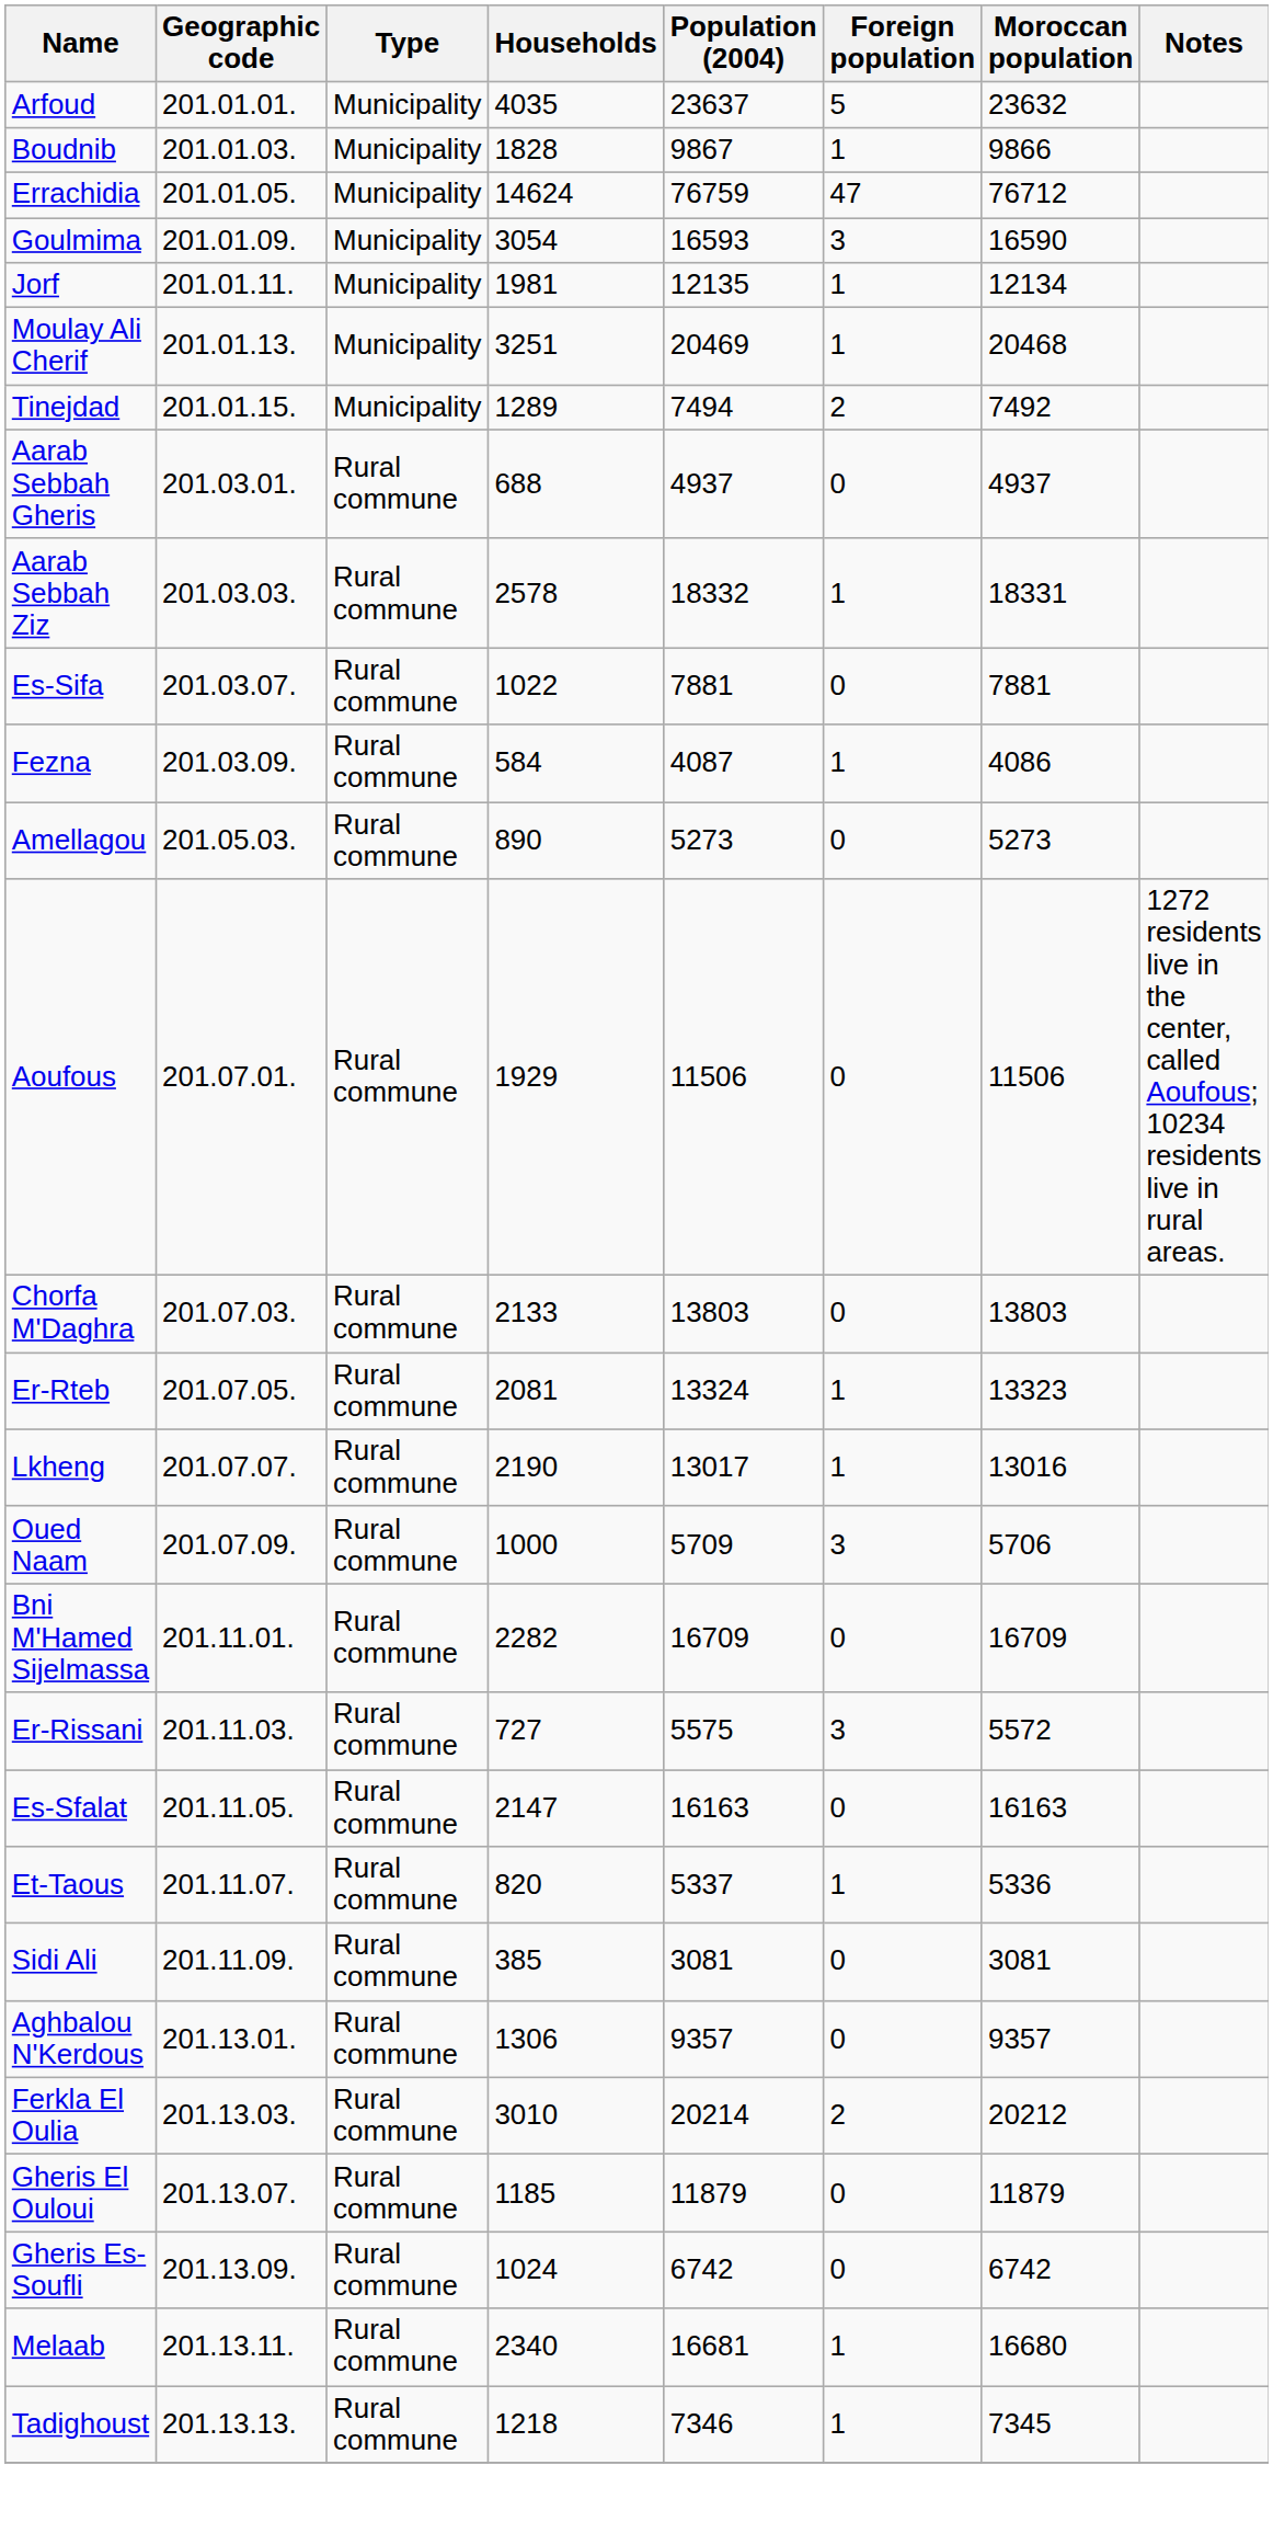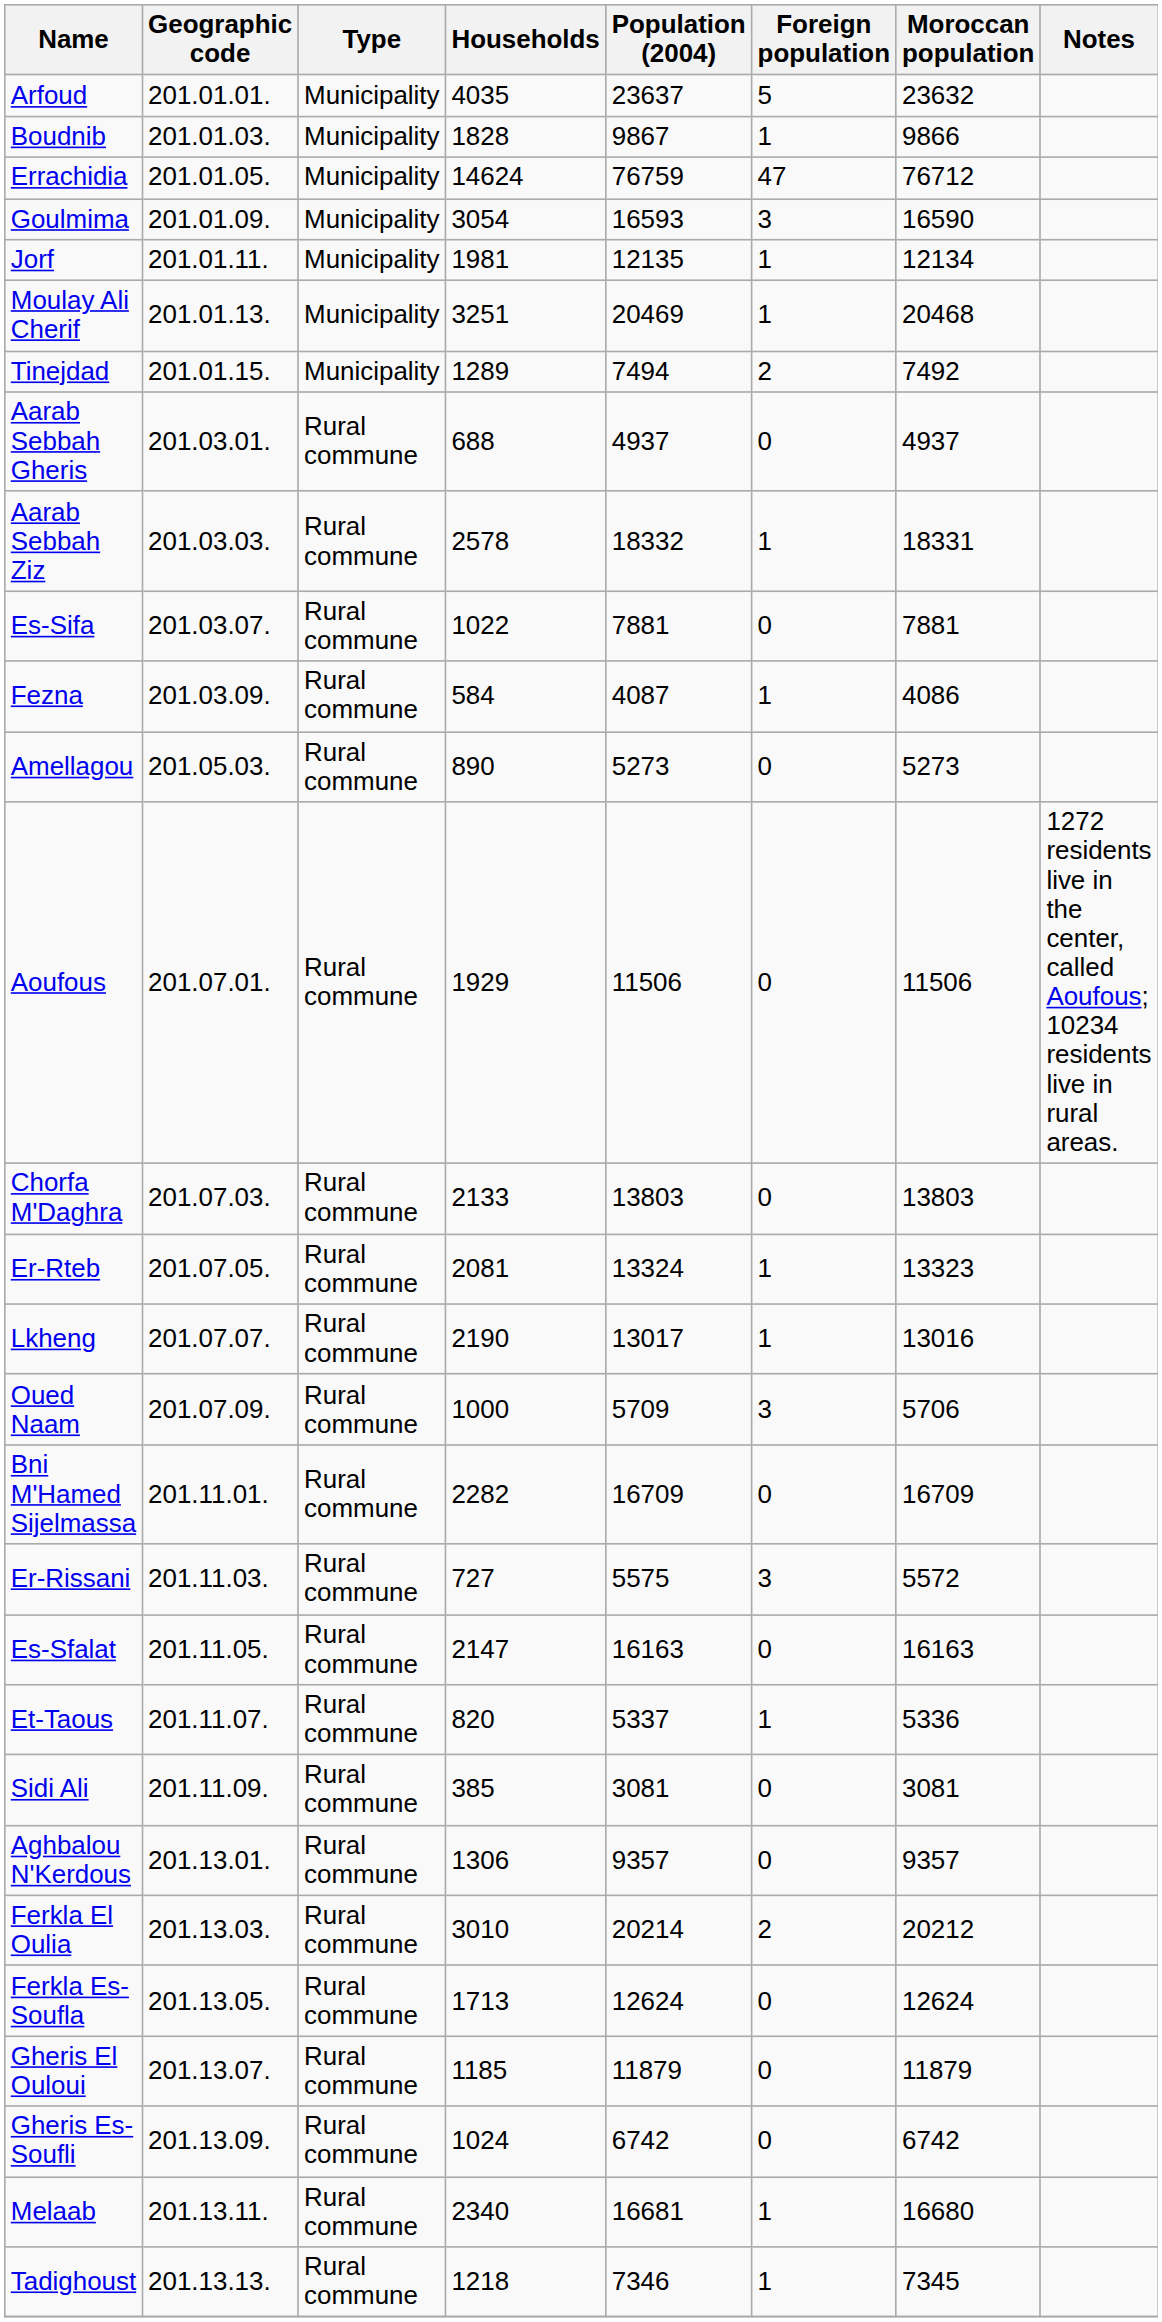 <table class="wikitable sortable">
 <tr>
 <th>Name</th>
 <th>Geographic code</th>
 <th>Type</th>
 <th>Households</th>
 <th>Population (2004)</th>
 <th>Foreign population</th>
 <th>Moroccan population</th>
 <th>Notes</th>
 </tr>
 <tr>
 <td><a href='#'>Arfoud</a></td>
 <td>201.01.01.</td>
 <td>Municipality</td>
 <td>4035</td>
 <td>23637</td>
 <td>5</td>
 <td>23632</td>
 <td></td>
 </tr>
 <tr>
 <td><a href='#'>Boudnib</a></td>
 <td>201.01.03.</td>
 <td>Municipality</td>
 <td>1828</td>
 <td>9867</td>
 <td>1</td>
 <td>9866</td>
 <td></td>
 </tr>
 <tr>
 <td><a href='#'>Errachidia</a></td>
 <td>201.01.05.</td>
 <td>Municipality</td>
 <td>14624</td>
 <td>76759</td>
 <td>47</td>
 <td>76712</td>
 <td></td>
 </tr>
 <tr>
 <td><a href='#'>Goulmima</a></td>
 <td>201.01.09.</td>
 <td>Municipality</td>
 <td>3054</td>
 <td>16593</td>
 <td>3</td>
 <td>16590</td>
 <td></td>
 </tr>
 <tr>
 <td><a href='#'>Jorf</a></td>
 <td>201.01.11.</td>
 <td>Municipality</td>
 <td>1981</td>
 <td>12135</td>
 <td>1</td>
 <td>12134</td>
 <td></td>
 </tr>
 <tr>
 <td><a href='#'>Moulay Ali Cherif</a></td>
 <td>201.01.13.</td>
 <td>Municipality</td>
 <td>3251</td>
 <td>20469</td>
 <td>1</td>
 <td>20468</td>
 <td></td>
 </tr>
 <tr>
 <td><a href='#'>Tinejdad</a></td>
 <td>201.01.15.</td>
 <td>Municipality</td>
 <td>1289</td>
 <td>7494</td>
 <td>2</td>
 <td>7492</td>
 <td></td>
 </tr>
 <tr>
 <td><a href='#'>Aarab Sebbah Gheris</a></td>
 <td>201.03.01.</td>
 <td>Rural commune</td>
 <td>688</td>
 <td>4937</td>
 <td>0</td>
 <td>4937</td>
 <td></td>
 </tr>
 <tr>
 <td><a href='#'>Aarab Sebbah Ziz</a></td>
 <td>201.03.03.</td>
 <td>Rural commune</td>
 <td>2578</td>
 <td>18332</td>
 <td>1</td>
 <td>18331</td>
 <td></td>
 </tr>
 <tr>
 <td><a href='#'>Es-Sifa</a></td>
 <td>201.03.07.</td>
 <td>Rural commune</td>
 <td>1022</td>
 <td>7881</td>
 <td>0</td>
 <td>7881</td>
 <td></td>
 </tr>
 <tr>
 <td><a href='#'>Fezna</a></td>
 <td>201.03.09.</td>
 <td>Rural commune</td>
 <td>584</td>
 <td>4087</td>
 <td>1</td>
 <td>4086</td>
 <td></td>
 </tr>
 <tr>
 <td><a href='#'>Amellagou</a></td>
 <td>201.05.03.</td>
 <td>Rural commune</td>
 <td>890</td>
 <td>5273</td>
 <td>0</td>
 <td>5273</td>
 <td></td>
 </tr>
 <tr>
 <td><a href='#'>Aoufous</a></td>
 <td>201.07.01.</td>
 <td>Rural commune</td>
 <td>1929</td>
 <td>11506</td>
 <td>0</td>
 <td>11506</td>
 <td>1272 residents live in the center, called <a href='#'>Aoufous</a>; 10234 residents live in rural areas.</td>
 </tr>
 <tr>
 <td><a href='#'>Chorfa M'Daghra</a></td>
 <td>201.07.03.</td>
 <td>Rural commune</td>
 <td>2133</td>
 <td>13803</td>
 <td>0</td>
 <td>13803</td>
 <td></td>
 </tr>
 <tr>
 <td><a href='#'>Er-Rteb</a></td>
 <td>201.07.05.</td>
 <td>Rural commune</td>
 <td>2081</td>
 <td>13324</td>
 <td>1</td>
 <td>13323</td>
 <td></td>
 </tr>
 <tr>
 <td><a href='#'>Lkheng</a></td>
 <td>201.07.07.</td>
 <td>Rural commune</td>
 <td>2190</td>
 <td>13017</td>
 <td>1</td>
 <td>13016</td>
 <td></td>
 </tr>
 <tr>
 <td><a href='#'>Oued Naam</a></td>
 <td>201.07.09.</td>
 <td>Rural commune</td>
 <td>1000</td>
 <td>5709</td>
 <td>3</td>
 <td>5706</td>
 <td></td>
 </tr>
 <tr>
 <td><a href='#'>Bni M'Hamed Sijelmassa</a></td>
 <td>201.11.01.</td>
 <td>Rural commune</td>
 <td>2282</td>
 <td>16709</td>
 <td>0</td>
 <td>16709</td>
 <td></td>
 </tr>
 <tr>
 <td><a href='#'>Er-Rissani</a></td>
 <td>201.11.03.</td>
 <td>Rural commune</td>
 <td>727</td>
 <td>5575</td>
 <td>3</td>
 <td>5572</td>
 <td></td>
 </tr>
 <tr>
 <td><a href='#'>Es-Sfalat</a></td>
 <td>201.11.05.</td>
 <td>Rural commune</td>
 <td>2147</td>
 <td>16163</td>
 <td>0</td>
 <td>16163</td>
 <td></td>
 </tr>
 <tr>
 <td><a href='#'>Et-Taous</a></td>
 <td>201.11.07.</td>
 <td>Rural commune</td>
 <td>820</td>
 <td>5337</td>
 <td>1</td>
 <td>5336</td>
 <td></td>
 </tr>
 <tr>
 <td><a href='#'>Sidi Ali</a></td>
 <td>201.11.09.</td>
 <td>Rural commune</td>
 <td>385</td>
 <td>3081</td>
 <td>0</td>
 <td>3081</td>
 <td></td>
 </tr>
 <tr>
 <td><a href='#'>Aghbalou N'Kerdous</a></td>
 <td>201.13.01.</td>
 <td>Rural commune</td>
 <td>1306</td>
 <td>9357</td>
 <td>0</td>
 <td>9357</td>
 <td></td>
 </tr>
 <tr>
 <td><a href='#'>Ferkla El Oulia</a></td>
 <td>201.13.03.</td>
 <td>Rural commune</td>
 <td>3010</td>
 <td>20214</td>
 <td>2</td>
 <td>20212</td>
 <td></td>
 </tr>
 <tr>
+<td><a href='#'>Ferkla Es-Soufla</a></td>
+<td>201.13.05.</td>
+<td>Rural commune</td>
+<td>1713</td>
+<td>12624</td>
+<td>0</td>
+<td>12624</td>
+<td></td>
+</tr>
+<tr>
 <td><a href='#'>Gheris El Ouloui</a></td>
 <td>201.13.07.</td>
 <td>Rural commune</td>
 <td>1185</td>
 <td>11879</td>
 <td>0</td>
 <td>11879</td>
 <td></td>
 </tr>
 <tr>
 <td><a href='#'>Gheris Es-Soufli</a></td>
 <td>201.13.09.</td>
 <td>Rural commune</td>
 <td>1024</td>
 <td>6742</td>
 <td>0</td>
 <td>6742</td>
 <td></td>
 </tr>
 <tr>
 <td><a href='#'>Melaab</a></td>
 <td>201.13.11.</td>
 <td>Rural commune</td>
 <td>2340</td>
 <td>16681</td>
 <td>1</td>
 <td>16680</td>
 <td></td>
 </tr>
 <tr>
 <td><a href='#'>Tadighoust</a></td>
 <td>201.13.13.</td>
 <td>Rural commune</td>
 <td>1218</td>
 <td>7346</td>
 <td>1</td>
 <td>7345</td>
 <td></td>
 </tr>
 <tr>
 </tr>
 </table>
